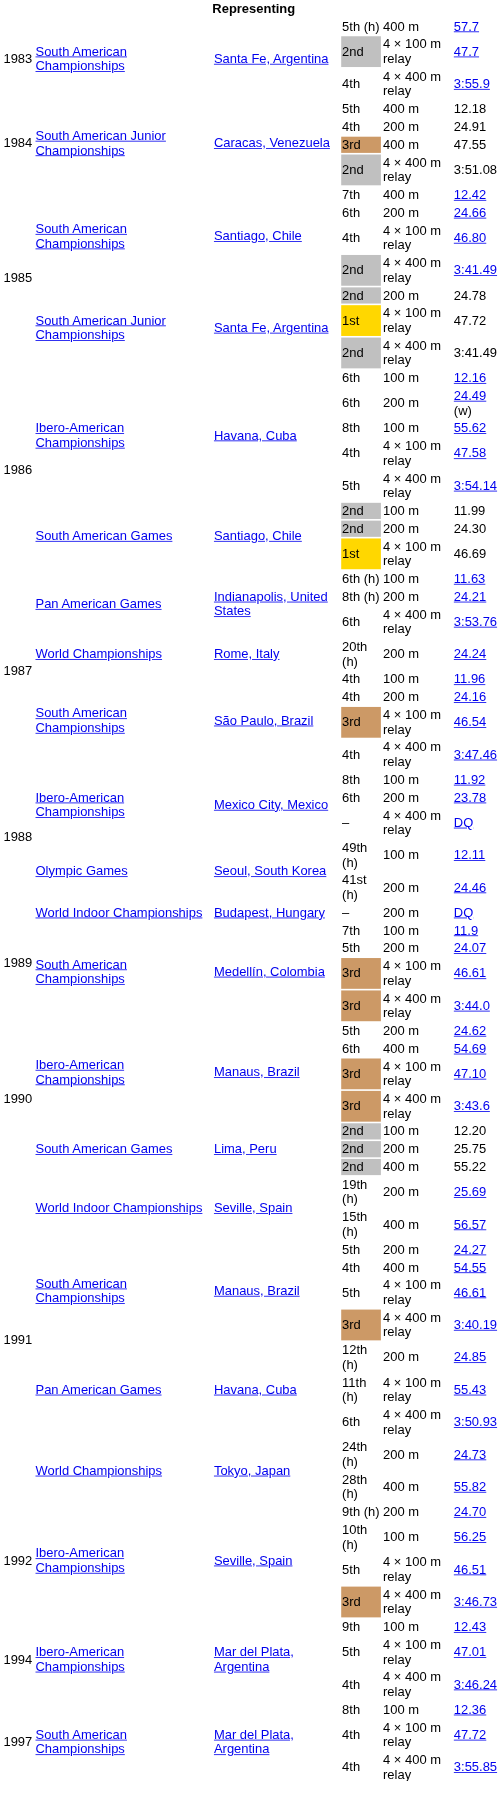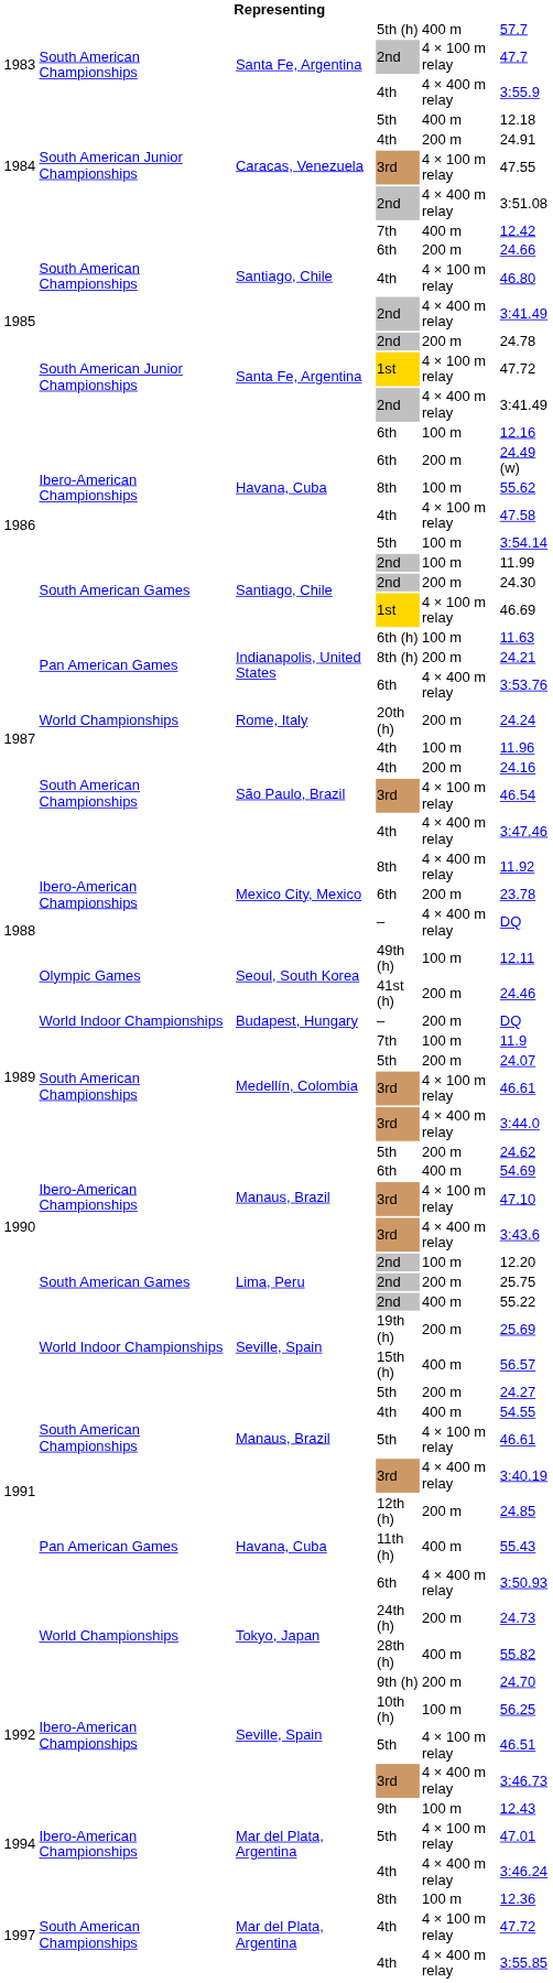 <table>
 <tr>
 <th colspan="6">Representing </th>
 </tr>
 <tr>
 <td rowspan=3>1983</td>
 <td rowspan=3><a href='#'>South American Championships</a></td>
 <td rowspan=3><a href='#'>Santa Fe, Argentina</a></td>
 <td>5th (h)</td>
 <td>400 m</td>
 <td><a href='#'>57.7</a></td>
 </tr>
 <tr>
 <td bgcolor=silver>2nd</td>
 <td>4 × 100 m relay</td>
 <td><a href='#'>47.7</a></td>
 </tr>
 <tr>
 <td>4th</td>
 <td>4 × 400 m relay</td>
 <td><a href='#'>3:55.9</a></td>
 </tr>
 <tr>
 <td rowspan=4>1984</td>
 <td rowspan=4><a href='#'>South American Junior Championships</a></td>
 <td rowspan=4><a href='#'>Caracas, Venezuela</a></td>
 <td>5th</td>
 <td>400 m</td>
 <td>12.18</td>
 </tr>
 <tr>
 <td>4th</td>
 <td>200 m</td>
 <td>24.91</td>
 </tr>
 <tr>
 <td bgcolor=cc9966>3rd</td>
-<td>400 m</td>
+<td>4 × 100 m relay</td>
 <td>47.55</td>
 </tr>
 <tr>
 <td bgcolor=silver>2nd</td>
 <td>4 × 400 m relay</td>
 <td>3:51.08</td>
 </tr>
 <tr>
 <td rowspan=7>1985</td>
 <td rowspan=4><a href='#'>South American Championships</a></td>
 <td rowspan=4><a href='#'>Santiago, Chile</a></td>
 <td>7th</td>
 <td>400 m</td>
 <td><a href='#'>12.42</a></td>
 </tr>
 <tr>
 <td>6th</td>
 <td>200 m</td>
 <td><a href='#'>24.66</a></td>
 </tr>
 <tr>
 <td>4th</td>
 <td>4 × 100 m relay</td>
 <td><a href='#'>46.80</a></td>
 </tr>
 <tr>
 <td bgcolor=silver>2nd</td>
 <td>4 × 400 m relay</td>
 <td><a href='#'>3:41.49</a></td>
 </tr>
 <tr>
 <td rowspan=3><a href='#'>South American Junior Championships</a></td>
 <td rowspan=3><a href='#'>Santa Fe, Argentina</a></td>
 <td bgcolor=silver>2nd</td>
 <td>200 m</td>
 <td>24.78</td>
 </tr>
 <tr>
 <td bgcolor=gold>1st</td>
 <td>4 × 100 m relay</td>
 <td>47.72</td>
 </tr>
 <tr>
 <td bgcolor=silver>2nd</td>
 <td>4 × 400 m relay</td>
 <td>3:41.49</td>
 </tr>
 <tr>
 <td rowspan=8>1986</td>
 <td rowspan=5><a href='#'>Ibero-American Championships</a></td>
 <td rowspan=5><a href='#'>Havana, Cuba</a></td>
 <td>6th</td>
 <td>100 m</td>
 <td><a href='#'>12.16</a></td>
 </tr>
 <tr>
 <td>6th</td>
 <td>200 m</td>
 <td><a href='#'>24.49</a> (w)</td>
 </tr>
 <tr>
 <td>8th</td>
 <td>100 m</td>
 <td><a href='#'>55.62</a></td>
 </tr>
 <tr>
 <td>4th</td>
 <td>4 × 100 m relay</td>
 <td><a href='#'>47.58</a></td>
 </tr>
 <tr>
 <td>5th</td>
-<td>4 × 400 m relay</td>
+<td>100 m</td>
 <td><a href='#'>3:54.14</a></td>
 </tr>
 <tr>
 <td rowspan=3><a href='#'>South American Games</a></td>
 <td rowspan=3><a href='#'>Santiago, Chile</a></td>
 <td bgcolor=silver>2nd</td>
 <td>100 m</td>
 <td>11.99</td>
 </tr>
 <tr>
 <td bgcolor=silver>2nd</td>
 <td>200 m</td>
 <td>24.30</td>
 </tr>
 <tr>
 <td bgcolor=gold>1st</td>
 <td>4 × 100 m relay</td>
 <td>46.69</td>
 </tr>
 <tr>
 <td rowspan=8>1987</td>
 <td rowspan=3><a href='#'>Pan American Games</a></td>
 <td rowspan=3><a href='#'>Indianapolis, United States</a></td>
 <td>6th (h)</td>
 <td>100 m</td>
 <td><a href='#'>11.63</a></td>
 </tr>
 <tr>
 <td>8th (h)</td>
 <td>200 m</td>
 <td><a href='#'>24.21</a></td>
 </tr>
 <tr>
 <td>6th</td>
 <td>4 × 400 m relay</td>
 <td><a href='#'>3:53.76</a></td>
 </tr>
 <tr>
 <td><a href='#'>World Championships</a></td>
 <td><a href='#'>Rome, Italy</a></td>
 <td>20th (h)</td>
 <td>200 m</td>
 <td><a href='#'>24.24</a></td>
 </tr>
 <tr>
 <td rowspan=4><a href='#'>South American Championships</a></td>
 <td rowspan=4><a href='#'>São Paulo, Brazil</a></td>
 <td>4th</td>
 <td>100 m</td>
 <td><a href='#'>11.96</a></td>
 </tr>
 <tr>
 <td>4th</td>
 <td>200 m</td>
 <td><a href='#'>24.16</a></td>
 </tr>
 <tr>
 <td bgcolor=cc9966>3rd</td>
 <td>4 × 100 m relay</td>
 <td><a href='#'>46.54</a></td>
 </tr>
 <tr>
 <td>4th</td>
 <td>4 × 400 m relay</td>
 <td><a href='#'>3:47.46</a></td>
 </tr>
 <tr>
 <td rowspan=5>1988</td>
 <td rowspan=3><a href='#'>Ibero-American Championships</a></td>
 <td rowspan=3><a href='#'>Mexico City, Mexico</a></td>
 <td>8th</td>
-<td>100 m</td>
+<td>4 × 400 m relay</td>
 <td><a href='#'>11.92</a></td>
 </tr>
 <tr>
 <td>6th</td>
 <td>200 m</td>
 <td><a href='#'>23.78</a></td>
 </tr>
 <tr>
 <td>–</td>
 <td>4 × 400 m relay</td>
 <td><a href='#'>DQ</a></td>
 </tr>
 <tr>
 <td rowspan=2><a href='#'>Olympic Games</a></td>
 <td rowspan=2><a href='#'>Seoul, South Korea</a></td>
 <td>49th (h)</td>
 <td>100 m</td>
 <td><a href='#'>12.11</a></td>
 </tr>
 <tr>
 <td>41st (h)</td>
 <td>200 m</td>
 <td><a href='#'>24.46</a></td>
 </tr>
 <tr>
 <td rowspan=5>1989</td>
 <td><a href='#'>World Indoor Championships</a></td>
 <td><a href='#'>Budapest, Hungary</a></td>
 <td>–</td>
 <td>200 m</td>
 <td><a href='#'>DQ</a></td>
 </tr>
 <tr>
 <td rowspan=4><a href='#'>South American Championships</a></td>
 <td rowspan=4><a href='#'>Medellín, Colombia</a></td>
 <td>7th</td>
 <td>100 m</td>
 <td><a href='#'>11.9</a></td>
 </tr>
 <tr>
 <td>5th</td>
 <td>200 m</td>
 <td><a href='#'>24.07</a></td>
 </tr>
 <tr>
 <td bgcolor=cc9966>3rd</td>
 <td>4 × 100 m relay</td>
 <td><a href='#'>46.61</a></td>
 </tr>
 <tr>
 <td bgcolor=cc9966>3rd</td>
 <td>4 × 400 m relay</td>
 <td><a href='#'>3:44.0</a></td>
 </tr>
 <tr>
 <td rowspan=7>1990</td>
 <td rowspan=4><a href='#'>Ibero-American Championships</a></td>
 <td rowspan=4><a href='#'>Manaus, Brazil</a></td>
 <td>5th</td>
 <td>200 m</td>
 <td><a href='#'>24.62</a></td>
 </tr>
 <tr>
 <td>6th</td>
 <td>400 m</td>
 <td><a href='#'>54.69</a></td>
 </tr>
 <tr>
 <td bgcolor=cc9966>3rd</td>
 <td>4 × 100 m relay</td>
 <td><a href='#'>47.10</a></td>
 </tr>
 <tr>
 <td bgcolor=cc9966>3rd</td>
 <td>4 × 400 m relay</td>
 <td><a href='#'>3:43.6</a></td>
 </tr>
 <tr>
 <td rowspan=3><a href='#'>South American Games</a></td>
 <td rowspan=3><a href='#'>Lima, Peru</a></td>
 <td bgcolor=silver>2nd</td>
 <td>100 m</td>
 <td>12.20</td>
 </tr>
 <tr>
 <td bgcolor=silver>2nd</td>
 <td>200 m</td>
 <td>25.75</td>
 </tr>
 <tr>
 <td bgcolor=silver>2nd</td>
 <td>400 m</td>
 <td>55.22</td>
 </tr>
 <tr>
 <td rowspan=11>1991</td>
 <td rowspan=2><a href='#'>World Indoor Championships</a></td>
 <td rowspan=2><a href='#'>Seville, Spain</a></td>
 <td>19th (h)</td>
 <td>200 m</td>
 <td><a href='#'>25.69</a></td>
 </tr>
 <tr>
 <td>15th (h)</td>
 <td>400 m</td>
 <td><a href='#'>56.57</a></td>
 </tr>
 <tr>
 <td rowspan=4><a href='#'>South American Championships</a></td>
 <td rowspan=4><a href='#'>Manaus, Brazil</a></td>
 <td>5th</td>
 <td>200 m</td>
 <td><a href='#'>24.27</a></td>
 </tr>
 <tr>
 <td>4th</td>
 <td>400 m</td>
 <td><a href='#'>54.55</a></td>
 </tr>
 <tr>
 <td>5th</td>
 <td>4 × 100 m relay</td>
 <td><a href='#'>46.61</a></td>
 </tr>
 <tr>
 <td bgcolor=cc9966>3rd</td>
 <td>4 × 400 m relay</td>
 <td><a href='#'>3:40.19</a></td>
 </tr>
 <tr>
 <td rowspan=3><a href='#'>Pan American Games</a></td>
 <td rowspan=3><a href='#'>Havana, Cuba</a></td>
 <td>12th (h)</td>
 <td>200 m</td>
 <td><a href='#'>24.85</a></td>
 </tr>
 <tr>
 <td>11th (h)</td>
-<td>4 × 100 m relay</td>
+<td>400 m</td>
 <td><a href='#'>55.43</a></td>
 </tr>
 <tr>
 <td>6th</td>
 <td>4 × 400 m relay</td>
 <td><a href='#'>3:50.93</a></td>
 </tr>
 <tr>
 <td rowspan=2><a href='#'>World Championships</a></td>
 <td rowspan=2><a href='#'>Tokyo, Japan</a></td>
 <td>24th (h)</td>
 <td>200 m</td>
 <td><a href='#'>24.73</a></td>
 </tr>
 <tr>
 <td>28th (h)</td>
 <td>400 m</td>
 <td><a href='#'>55.82</a></td>
 </tr>
 <tr>
 <td rowspan=4>1992</td>
 <td rowspan=4><a href='#'>Ibero-American Championships</a></td>
 <td rowspan=4><a href='#'>Seville, Spain</a></td>
 <td>9th (h)</td>
 <td>200 m</td>
 <td><a href='#'>24.70</a></td>
 </tr>
 <tr>
 <td>10th (h)</td>
 <td>100 m</td>
 <td><a href='#'>56.25</a></td>
 </tr>
 <tr>
 <td>5th</td>
 <td>4 × 100 m relay</td>
 <td><a href='#'>46.51</a></td>
 </tr>
 <tr>
 <td bgcolor=cc9966>3rd</td>
 <td>4 × 400 m relay</td>
 <td><a href='#'>3:46.73</a></td>
 </tr>
 <tr>
 <td rowspan=3>1994</td>
 <td rowspan=3><a href='#'>Ibero-American Championships</a></td>
 <td rowspan=3><a href='#'>Mar del Plata, Argentina</a></td>
 <td>9th</td>
 <td>100 m</td>
 <td><a href='#'>12.43</a></td>
 </tr>
 <tr>
 <td>5th</td>
 <td>4 × 100 m relay</td>
 <td><a href='#'>47.01</a></td>
 </tr>
 <tr>
 <td>4th</td>
 <td>4 × 400 m relay</td>
 <td><a href='#'>3:46.24</a></td>
 </tr>
 <tr>
 <td rowspan=3>1997</td>
 <td rowspan=3><a href='#'>South American Championships</a></td>
 <td rowspan=3><a href='#'>Mar del Plata, Argentina</a></td>
 <td>8th</td>
 <td>100 m</td>
 <td><a href='#'>12.36</a></td>
 </tr>
 <tr>
 <td>4th</td>
 <td>4 × 100 m relay</td>
 <td><a href='#'>47.72</a></td>
 </tr>
 <tr>
 <td>4th</td>
 <td>4 × 400 m relay</td>
 <td><a href='#'>3:55.85</a></td>
 </tr>
 </table>
